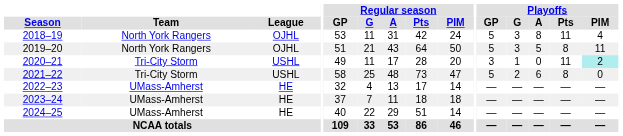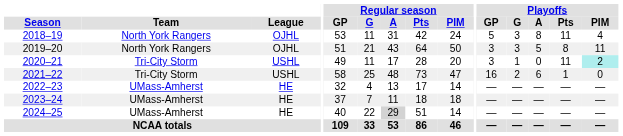 <table border="0" cellpadding="1" cellspacing="0" style="text-align:center; width:60em">
 <tr bgcolor="#e0e0e0">
 <th colspan="3" bgcolor="#ffffff"></th>
 <th rowspan="100" bgcolor="#ffffff"></th>
 <th colspan="5"><a href='#'>Regular season</a></th>
 <th rowspan="100" bgcolor="#ffffff"></th>
 <th colspan="5"><a href='#'>Playoffs</a></th>
 </tr>
 <tr bgcolor="#e0e0e0">
 <th><a href='#'>Season</a></th>
 <th>Team</th>
 <th>League</th>
 <th>GP</th>
 <th><a href='#'>G</a></th>
 <th><a href='#'>A</a></th>
 <th><a href='#'>Pts</a></th>
 <th><a href='#'>PIM</a></th>
 <th>GP</th>
 <th>G</th>
 <th>A</th>
 <th>Pts</th>
 <th>PIM</th>
 </tr>
 <tr>
 <td><a href='#'>2018–19</a></td>
 <td><a href='#'>North York Rangers</a></td>
 <td><a href='#'>OJHL</a></td>
 <td>53</td>
 <td>11</td>
 <td>31</td>
 <td>42</td>
 <td>24</td>
 <td>5</td>
 <td>3</td>
 <td>8</td>
 <td>11</td>
 <td>4</td>
 </tr>
 <tr bgcolor="#f0f0f0">
 <td>2019–20</td>
 <td>North York Rangers</td>
 <td>OJHL</td>
 <td>51</td>
 <td>21</td>
 <td>43</td>
 <td>64</td>
 <td>50</td>
-<td>5</td>
+<td>3</td>
 <td>3</td>
 <td>5</td>
 <td>8</td>
 <td>11</td>
 </tr>
 <tr>
 <td><a href='#'>2020–21</a></td>
 <td><a href='#'>Tri-City Storm</a></td>
 <td><a href='#'>USHL</a></td>
 <td>49</td>
 <td>11</td>
 <td>17</td>
 <td>28</td>
 <td>20</td>
 <td>3</td>
 <td>1</td>
 <td>0</td>
 <td>11</td>
 <td style="background: paleturquoise;">2</td>
 </tr>
 <tr bgcolor="#f0f0f0">
 <td><a href='#'>2021–22</a></td>
 <td>Tri-City Storm</td>
 <td>USHL</td>
 <td>58</td>
 <td>25</td>
 <td>48</td>
 <td>73</td>
 <td>47</td>
-<td>5</td>
+<td>16</td>
 <td>2</td>
 <td>6</td>
-<td>8</td>
+<td>1</td>
 <td>0</td>
 </tr>
 <tr>
 <td><a href='#'>2022–23</a></td>
 <td><a href='#'>UMass-Amherst</a></td>
 <td><a href='#'>HE</a></td>
 <td>32</td>
 <td>4</td>
 <td>13</td>
 <td>17</td>
 <td>14</td>
 <td>—</td>
 <td>—</td>
 <td>—</td>
 <td>—</td>
 <td>—</td>
 </tr>
 <tr bgcolor="#f0f0f0">
 <td><a href='#'>2023–24</a></td>
 <td>UMass-Amherst</td>
 <td>HE</td>
 <td>37</td>
 <td>7</td>
 <td>11</td>
 <td>18</td>
 <td>18</td>
 <td>—</td>
 <td>—</td>
 <td>—</td>
 <td>—</td>
 <td>—</td>
 </tr>
 <tr>
 <td><a href='#'>2024–25</a></td>
 <td>UMass-Amherst</td>
 <td>HE</td>
 <td>40</td>
 <td>22</td>
-<td>29</td>
+<td style="background: lightgrey;">29</td>
 <td>51</td>
 <td>14</td>
 <td>—</td>
 <td>—</td>
 <td>—</td>
 <td>—</td>
 <td>—</td>
 </tr>
 <tr bgcolor="#e0e0e0">
 <th colspan="3">NCAA totals</th>
 <th>109</th>
 <th>33</th>
 <th>53</th>
 <th>86</th>
 <th>46</th>
 <th>—</th>
 <th>—</th>
 <th>—</th>
 <th>—</th>
 <th>—</th>
 </tr>
 </table>
